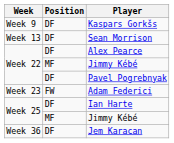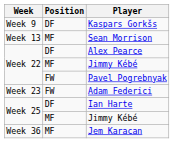 <table class="wikitable"  class= style="text-align:center; border:1px #aaa solid; font-size:95%">
 <tr>
 <th>Week</th>
 <th>Position</th>
 <th>Player</th>
 </tr>
 <tr>
 <td>Week 9</td>
 <td>DF</td>
 <td align=left><a href='#'>Kaspars Gorkšs</a></td>
 </tr>
 <tr>
 <td>Week 13</td>
-<td>DF</td>
+<td>MF</td>
 <td align=left><a href='#'>Sean Morrison</a></td>
 </tr>
 <tr>
 <td rowspan=3>Week 22</td>
 <td>DF</td>
 <td align=left><a href='#'>Alex Pearce</a></td>
 </tr>
 <tr>
 <td>MF</td>
 <td align=left><a href='#'>Jimmy Kébé</a></td>
 </tr>
 <tr>
-<td>DF</td>
+<td>FW</td>
 <td align=left><a href='#'>Pavel Pogrebnyak</a></td>
 </tr>
 <tr>
 <td>Week 23</td>
 <td>FW</td>
 <td align=left><a href='#'>Adam Federici</a></td>
 </tr>
 <tr>
 <td rowspan=2>Week 25</td>
 <td>DF</td>
 <td align=left><a href='#'>Ian Harte</a></td>
 </tr>
 <tr>
 <td>MF</td>
 <td align=left>Jimmy Kébé</td>
 </tr>
 <tr>
 <td>Week 36</td>
-<td>DF</td>
+<td>MF</td>
 <td align=left><a href='#'>Jem Karacan</a></td>
 </tr>
 </table>
